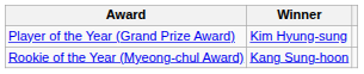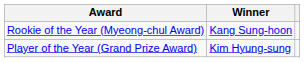 <table class="wikitable">
 <tr>
 <th>Award</th>
 <th>Winner</th>
 <th></th>
 </tr>
 <tr>
+<td><a href='#'>Rookie of the Year (Myeong-chul Award)</a></td>
+<td> <a href='#'>Kang Sung-hoon</a></td>
+<td></td>
+</tr>
+<tr>
 <td><a href='#'>Player of the Year (Grand Prize Award)</a></td>
 <td> <a href='#'>Kim Hyung-sung</a></td>
 <td></td>
 </tr>
-<tr>
-<td><a href='#'>Rookie of the Year (Myeong-chul Award)</a></td>
-<td> <a href='#'>Kang Sung-hoon</a></td>
-<td></td>
-</tr>
 </table>
